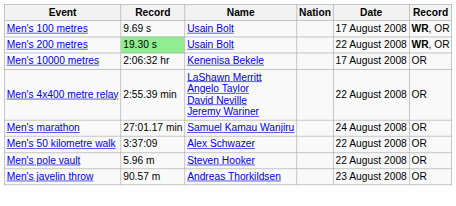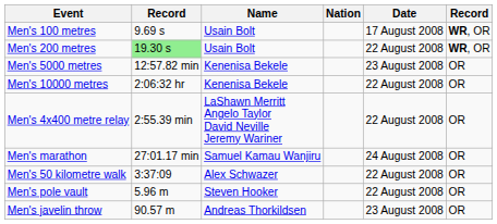 <table class="wikitable">
 <tr>
 <th>Event</th>
 <th>Record</th>
 <th>Name</th>
 <th>Nation</th>
 <th>Date</th>
 <th>Record</th>
 </tr>
 <tr>
 <td><a href='#'>Men's 100 metres</a></td>
 <td>9.69 s</td>
 <td><a href='#'>Usain Bolt</a></td>
 <td></td>
 <td>17 August 2008</td>
 <td><strong>WR</strong>, OR</td>
 </tr>
 <tr>
 <td><a href='#'>Men's 200 metres</a></td>
 <td style="background: lightgreen;">19.30 s</td>
 <td><a href='#'>Usain Bolt</a></td>
 <td></td>
 <td>22 August 2008</td>
 <td><strong>WR</strong>, OR</td>
 </tr>
 <tr>
+<td><a href='#'>Men's 5000 metres</a></td>
+<td>12:57.82 min</td>
+<td><a href='#'>Kenenisa Bekele</a></td>
+<td></td>
+<td>23 August 2008</td>
+<td>OR</td>
+</tr>
+<tr>
 <td><a href='#'>Men's 10000 metres</a></td>
 <td>2:06:32 hr</td>
 <td><a href='#'>Kenenisa Bekele</a></td>
 <td></td>
-<td>17 August 2008</td>
+<td>22 August 2008</td>
 <td>OR</td>
 </tr>
 <tr>
 <td><a href='#'>Men's 4x400 metre relay</a></td>
 <td>2:55.39 min</td>
 <td><a href='#'>LaShawn Merritt</a><br><a href='#'>Angelo Taylor</a><br><a href='#'>David Neville</a><br><a href='#'>Jeremy Wariner</a></td>
 <td></td>
 <td>22 August 2008</td>
 <td>OR</td>
 </tr>
 <tr>
 <td><a href='#'>Men's marathon</a></td>
 <td>27:01.17 min</td>
 <td><a href='#'>Samuel Kamau Wanjiru</a></td>
 <td></td>
 <td>24 August 2008</td>
 <td>OR</td>
 </tr>
 <tr>
 <td><a href='#'>Men's 50 kilometre walk</a></td>
 <td>3:37:09</td>
 <td><a href='#'>Alex Schwazer</a></td>
 <td></td>
 <td>22 August 2008</td>
 <td>OR</td>
 </tr>
 <tr>
 <td><a href='#'>Men's pole vault</a></td>
 <td>5.96 m</td>
 <td><a href='#'>Steven Hooker</a></td>
 <td></td>
 <td>22 August 2008</td>
 <td>OR</td>
 </tr>
 <tr>
 <td><a href='#'>Men's javelin throw</a></td>
 <td>90.57 m</td>
 <td><a href='#'>Andreas Thorkildsen</a></td>
 <td></td>
 <td>23 August 2008</td>
 <td>OR</td>
 </tr>
 </table>
